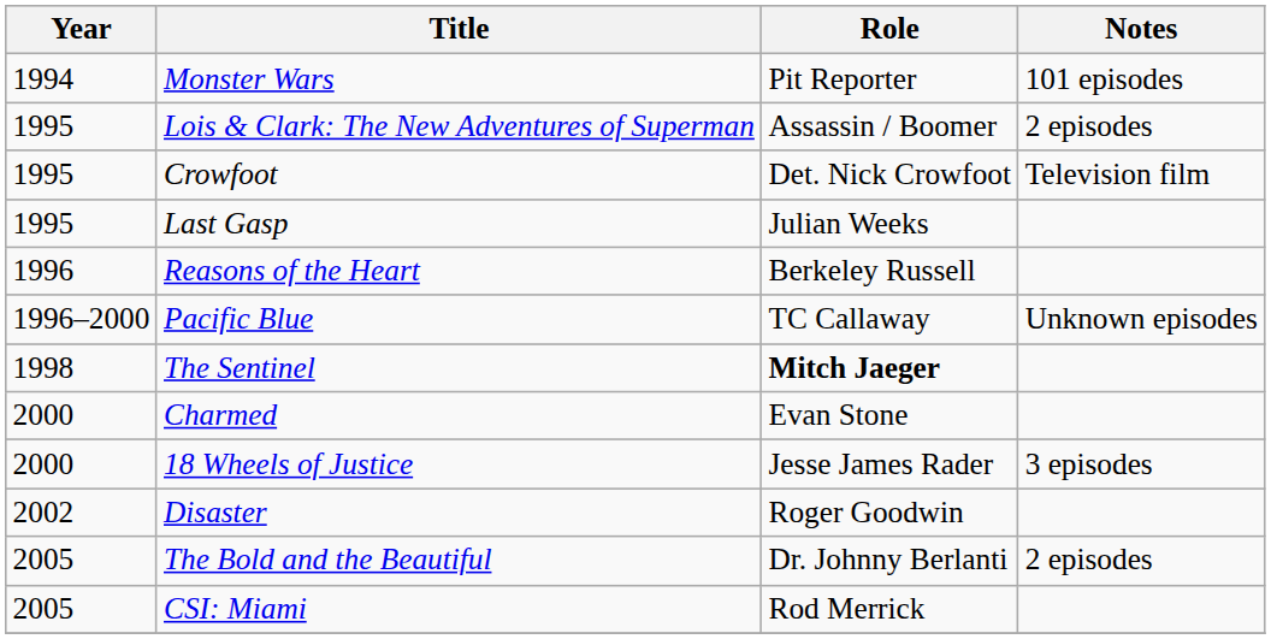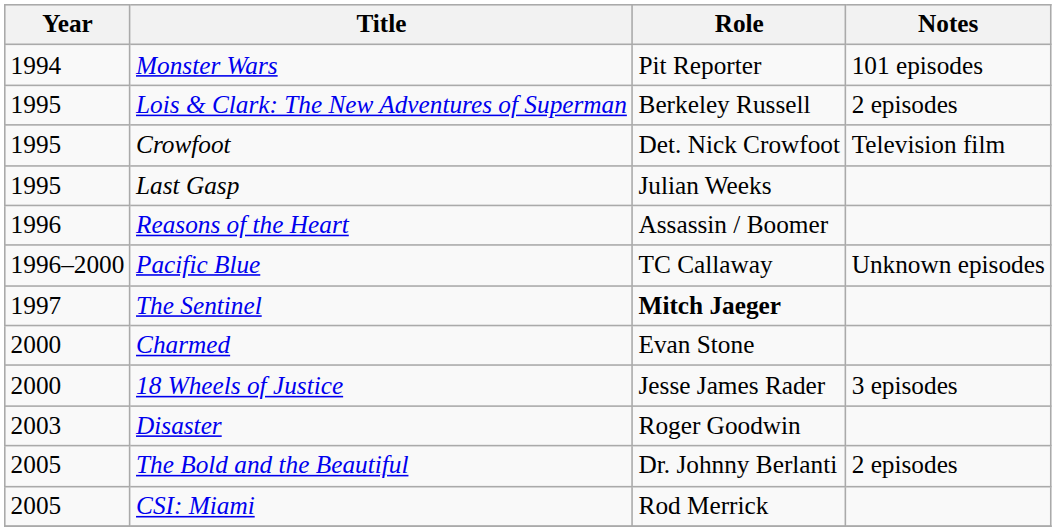 <table class = "wikitable sortable">
 <tr>
 <th>Year</th>
 <th>Title</th>
 <th>Role</th>
 <th class="unsortable">Notes</th>
 </tr>
 <tr>
 <td>1994</td>
 <td><em><a href='#'>Monster Wars</a></em></td>
 <td>Pit Reporter</td>
 <td>101 episodes</td>
 </tr>
 <tr>
 <td>1995</td>
 <td><em><a href='#'>Lois & Clark: The New Adventures of Superman</a></em></td>
-<td>Assassin / Boomer</td>
+<td>Berkeley Russell</td>
 <td>2 episodes</td>
 </tr>
 <tr>
 <td>1995</td>
 <td><em>Crowfoot</em></td>
 <td>Det. Nick Crowfoot</td>
 <td>Television film</td>
 </tr>
 <tr>
 <td>1995</td>
 <td><em>Last Gasp</em></td>
 <td>Julian Weeks</td>
 <td></td>
 </tr>
 <tr>
 <td>1996</td>
 <td><em><a href='#'>Reasons of the Heart</a></em></td>
-<td>Berkeley Russell</td>
+<td>Assassin / Boomer</td>
 <td></td>
 </tr>
 <tr>
 <td>1996–2000</td>
 <td><em><a href='#'>Pacific Blue</a></em></td>
 <td>TC Callaway</td>
 <td>Unknown episodes</td>
 </tr>
 <tr>
-<td>1998</td>
+<td>1997</td>
 <td><em><a href='#'>The Sentinel</a></em></td>
 <td><strong>Mitch Jaeger</strong></td>
 <td></td>
 </tr>
 <tr>
 <td>2000</td>
 <td><em><a href='#'>Charmed</a></em></td>
 <td>Evan Stone</td>
 <td></td>
 </tr>
 <tr>
 <td>2000</td>
 <td><em><a href='#'>18 Wheels of Justice</a></em></td>
 <td>Jesse James Rader</td>
 <td>3 episodes</td>
 </tr>
 <tr>
-<td>2002</td>
+<td>2003</td>
 <td><em><a href='#'>Disaster</a></em></td>
 <td>Roger Goodwin</td>
 <td></td>
 </tr>
 <tr>
 <td>2005</td>
 <td><em><a href='#'>The Bold and the Beautiful</a></em></td>
 <td>Dr. Johnny Berlanti</td>
 <td>2 episodes</td>
 </tr>
 <tr>
 <td>2005</td>
 <td><em><a href='#'>CSI: Miami</a></em></td>
 <td>Rod Merrick</td>
 <td></td>
 </tr>
 <tr>
 </tr>
 </table>
